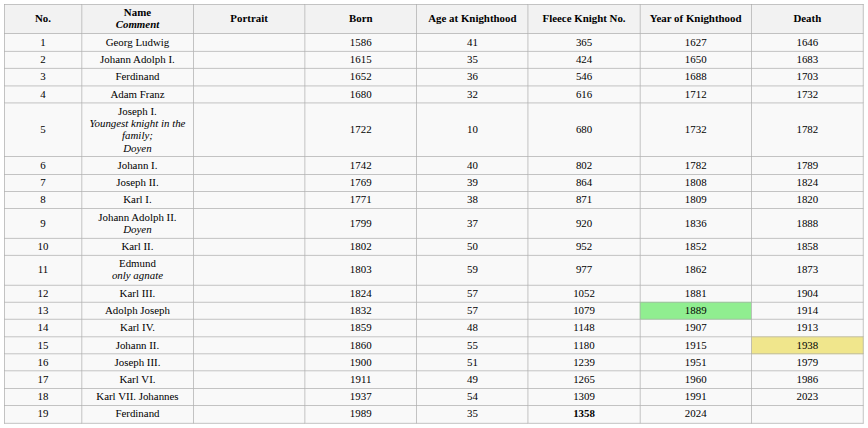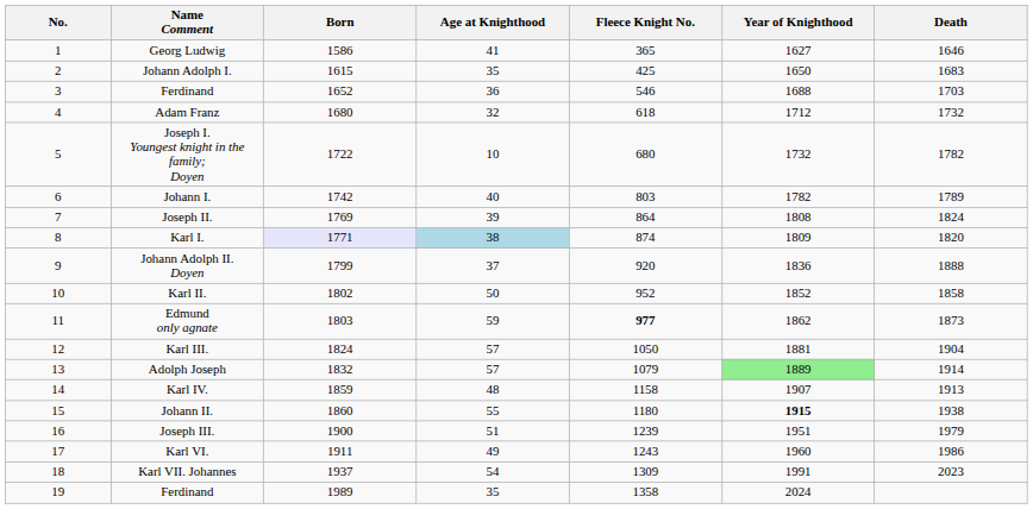 <table class="wikitable" style="text-align:center; width:100%">
 <tr>
 <th width=9%>No.</th>
 <th width=13%>Name<br><em>Comment</em></th>
-<th width=13%>Portrait</th>
 <th width=13%>Born</th>
 <th width=13%>Age at Knighthood</th>
 <th width=13%>Fleece Knight No.</th>
 <th width=13%>Year of Knighthood</th>
 <th width=13%>Death</th>
 </tr>
 <tr>
 <td>1</td>
 <td>Georg Ludwig</td>
-<td></td>
 <td>1586</td>
 <td>41</td>
 <td>365</td>
 <td>1627</td>
 <td>1646</td>
 </tr>
 <tr>
 <td>2</td>
 <td>Johann Adolph I.</td>
-<td></td>
 <td>1615</td>
 <td>35</td>
-<td>424</td>
+<td>425</td>
 <td>1650</td>
 <td>1683</td>
 </tr>
 <tr>
 <td>3</td>
 <td>Ferdinand</td>
-<td></td>
 <td>1652</td>
 <td>36</td>
 <td>546</td>
 <td>1688</td>
 <td>1703</td>
 </tr>
 <tr>
 <td>4</td>
 <td>Adam Franz</td>
-<td></td>
 <td>1680</td>
 <td>32</td>
-<td>616</td>
+<td>618</td>
 <td>1712</td>
 <td>1732</td>
 </tr>
 <tr>
 <td>5</td>
 <td>Joseph I.<br><em>Youngest knight in the family;</em><br><em>Doyen</em></td>
-<td></td>
 <td>1722</td>
 <td>10</td>
 <td>680</td>
 <td>1732</td>
 <td>1782</td>
 </tr>
 <tr>
 <td>6</td>
 <td>Johann I.</td>
-<td></td>
 <td>1742</td>
 <td>40</td>
-<td>802</td>
+<td>803</td>
 <td>1782</td>
 <td>1789</td>
 </tr>
 <tr>
 <td>7</td>
 <td>Joseph II.</td>
-<td></td>
 <td>1769</td>
 <td>39</td>
 <td>864</td>
 <td>1808</td>
 <td>1824</td>
 </tr>
 <tr>
 <td>8</td>
 <td>Karl I.</td>
-<td></td>
-<td>1771</td>
-<td>38</td>
-<td>871</td>
+<td style="background: lavender;">1771</td>
+<td style="background: lightblue;">38</td>
+<td>874</td>
 <td>1809</td>
 <td>1820</td>
 </tr>
 <tr>
 <td>9</td>
 <td>Johann Adolph II.<br><em>Doyen</em></td>
-<td></td>
 <td>1799</td>
 <td>37</td>
 <td>920</td>
 <td>1836</td>
 <td>1888</td>
 </tr>
 <tr>
 <td>10</td>
 <td>Karl II.</td>
-<td></td>
 <td>1802</td>
 <td>50</td>
 <td>952</td>
 <td>1852</td>
 <td>1858</td>
 </tr>
 <tr>
 <td>11</td>
 <td>Edmund<br><em>only agnate</em></td>
-<td></td>
 <td>1803</td>
 <td>59</td>
-<td>977</td>
+<td><strong>977</strong></td>
 <td>1862</td>
 <td>1873</td>
 </tr>
 <tr>
 <td>12</td>
 <td>Karl III.</td>
-<td></td>
 <td>1824</td>
 <td>57</td>
-<td>1052</td>
+<td>1050</td>
 <td>1881</td>
 <td>1904</td>
 </tr>
 <tr>
 <td>13</td>
 <td>Adolph Joseph</td>
-<td></td>
 <td>1832</td>
 <td>57</td>
 <td>1079</td>
 <td style="background: lightgreen;">1889</td>
 <td>1914</td>
 </tr>
 <tr>
 <td>14</td>
 <td>Karl IV.</td>
-<td></td>
 <td>1859</td>
 <td>48</td>
-<td>1148</td>
+<td>1158</td>
 <td>1907</td>
 <td>1913</td>
 </tr>
 <tr>
 <td>15</td>
 <td>Johann II.</td>
-<td></td>
 <td>1860</td>
 <td>55</td>
 <td>1180</td>
-<td>1915</td>
-<td style="background: khaki;">1938</td>
+<td><strong>1915</strong></td>
+<td>1938</td>
 </tr>
 <tr>
 <td>16</td>
 <td>Joseph III.</td>
-<td></td>
 <td>1900</td>
 <td>51</td>
 <td>1239</td>
 <td>1951</td>
 <td>1979</td>
 </tr>
 <tr>
 <td>17</td>
 <td>Karl VI.</td>
-<td></td>
 <td>1911</td>
 <td>49</td>
-<td>1265</td>
+<td>1243</td>
 <td>1960</td>
 <td>1986</td>
 </tr>
 <tr>
 <td>18</td>
 <td>Karl VII. Johannes</td>
-<td></td>
 <td>1937</td>
 <td>54</td>
 <td>1309</td>
 <td>1991</td>
 <td>2023</td>
 </tr>
 <tr>
 <td>19</td>
 <td>Ferdinand</td>
-<td></td>
 <td>1989</td>
 <td>35</td>
-<td><strong>1358</strong></td>
+<td>1358</td>
 <td>2024</td>
 <td></td>
 </tr>
 </table>
